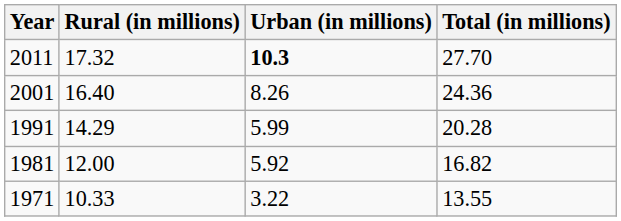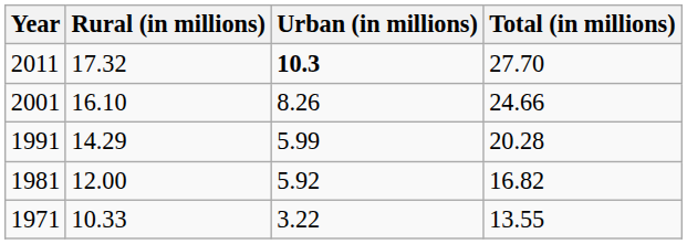 <table class="wikitable sortable">
 <tr>
 <th>Year</th>
 <th>Rural (in millions)</th>
 <th>Urban (in millions)</th>
 <th>Total (in millions)</th>
 </tr>
 <tr>
 <td>2011</td>
 <td>17.32</td>
 <td><strong>10.3</strong></td>
 <td>27.70</td>
 </tr>
 <tr>
 <td>2001</td>
-<td>16.40</td>
+<td>16.10</td>
 <td>8.26</td>
-<td>24.36</td>
+<td>24.66</td>
 </tr>
 <tr>
 <td>1991</td>
 <td>14.29</td>
 <td>5.99</td>
 <td>20.28</td>
 </tr>
 <tr>
 <td>1981</td>
 <td>12.00</td>
 <td>5.92</td>
 <td>16.82</td>
 </tr>
 <tr>
 <td>1971</td>
 <td>10.33</td>
 <td>3.22</td>
 <td>13.55</td>
 </tr>
 </table>
